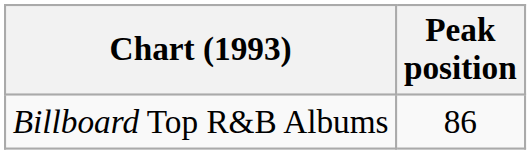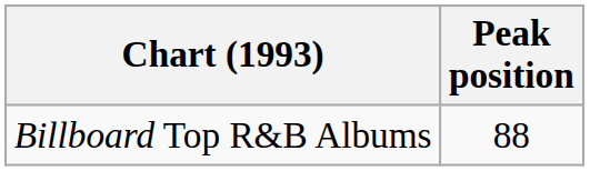 <table class="wikitable">
 <tr>
 <th>Chart (1993)</th>
 <th>Peak<br>position</th>
 </tr>
 <tr>
 <td><em>Billboard</em> Top R&B Albums</td>
-<td align="center">86</td>
+<td align="center">88</td>
 </tr>
 </table>
